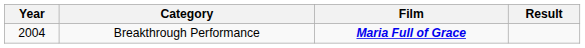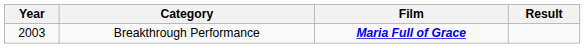 <table class="wikitable" width=60%>
 <tr>
 <th>Year</th>
 <th>Category</th>
 <th>Film</th>
 <th>Result</th>
 </tr>
 <tr>
-<td style="text-align:center;">2004</td>
+<td style="text-align:center;">2003</td>
 <td style="text-align:center;">Breakthrough Performance</td>
 <td style="text-align:center;"><strong><em><a href='#'>Maria Full of Grace</a></em></strong></td>
 <td></td>
 </tr>
 </table>
